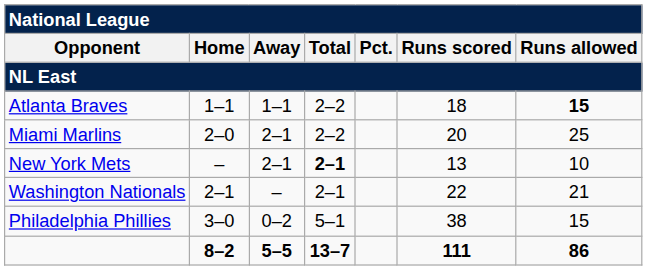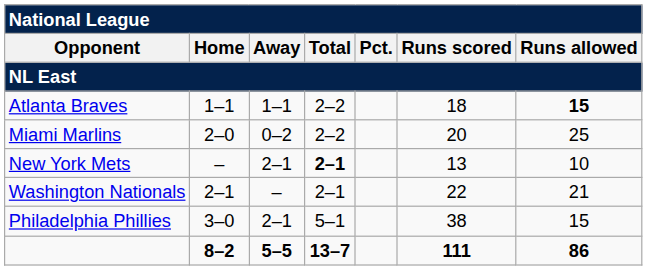 <table class="wikitable" style="font-size: 95%; text-align: center">
 <tr>
 <td colspan="7" style="text-align:left; background:#03224c;color:#fff"><strong>National League</strong></td>
 </tr>
 <tr>
 <th>Opponent</th>
 <th>Home</th>
 <th>Away</th>
 <th>Total</th>
 <th>Pct.</th>
 <th>Runs scored</th>
 <th>Runs allowed</th>
 </tr>
 <tr>
 <td colspan="7" style="text-align:left; background:#03224c;color:#fff"><strong>NL East</strong></td>
 </tr>
 <tr>
 <td style="text-align:left"><a href='#'>Atlanta Braves</a></td>
 <td>1–1</td>
 <td>1–1</td>
 <td>2–2</td>
 <td></td>
 <td>18</td>
 <td><strong>15</strong></td>
 </tr>
 <tr>
 <td style="text-align:left"><a href='#'>Miami Marlins</a></td>
 <td>2–0</td>
-<td>2–1</td>
+<td>0–2</td>
 <td>2–2</td>
 <td></td>
 <td>20</td>
 <td>25</td>
 </tr>
 <tr>
 <td style="text-align:left"><a href='#'>New York Mets</a></td>
 <td>–</td>
 <td>2–1</td>
 <td><strong>2–1</strong></td>
 <td></td>
 <td>13</td>
 <td>10</td>
 </tr>
 <tr>
 <td style="text-align:left"><a href='#'>Washington Nationals</a></td>
 <td>2–1</td>
 <td>–</td>
 <td>2–1</td>
 <td></td>
 <td>22</td>
 <td>21</td>
 </tr>
 <tr>
 <td style="text-align:left"><a href='#'>Philadelphia Phillies</a></td>
 <td>3–0</td>
-<td>0–2</td>
+<td>2–1</td>
 <td>5–1</td>
 <td></td>
 <td>38</td>
 <td>15</td>
 </tr>
 <tr style="font-weight:bold">
 <td></td>
 <td>8–2</td>
 <td>5–5</td>
 <td>13–7</td>
 <td></td>
 <td>111</td>
 <td>86</td>
 </tr>
 </table>
